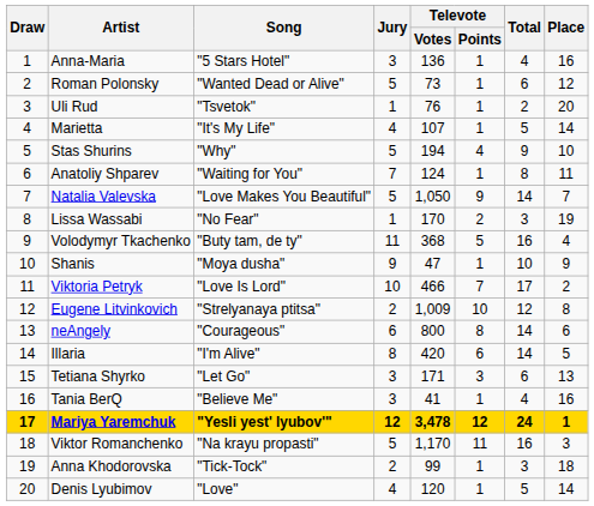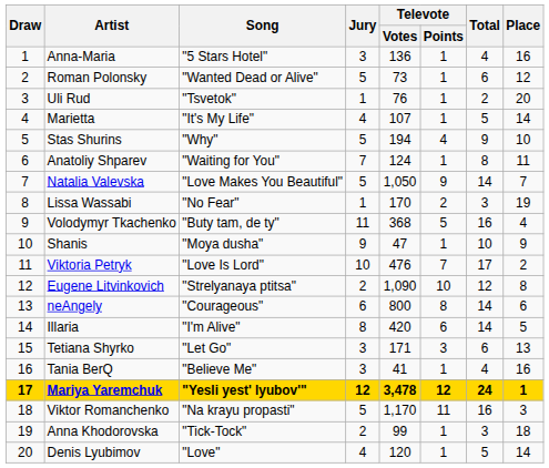 <table class="sortable wikitable" style="margin: 1em auto 1em auto; text-align:center">
 <tr>
 <th rowspan="2">Draw</th>
 <th rowspan="2">Artist</th>
 <th rowspan="2">Song</th>
 <th rowspan="2">Jury</th>
 <th colspan="2">Televote</th>
 <th rowspan="2">Total</th>
 <th rowspan="2">Place</th>
 </tr>
 <tr>
 <th>Votes</th>
 <th>Points</th>
 </tr>
 <tr>
 <td>1</td>
 <td style="text-align:left;">Anna-Maria</td>
 <td style="text-align:left;">"5 Stars Hotel"</td>
 <td>3</td>
 <td>136</td>
 <td>1</td>
 <td>4</td>
 <td>16</td>
 </tr>
 <tr>
 <td>2</td>
 <td style="text-align:left;">Roman Polonsky</td>
 <td style="text-align:left;">"Wanted Dead or Alive"</td>
 <td>5</td>
 <td>73</td>
 <td>1</td>
 <td>6</td>
 <td>12</td>
 </tr>
 <tr>
 <td>3</td>
 <td style="text-align:left;">Uli Rud</td>
 <td style="text-align:left;">"Tsvetok"</td>
 <td>1</td>
 <td>76</td>
 <td>1</td>
 <td>2</td>
 <td>20</td>
 </tr>
 <tr>
 <td>4</td>
 <td style="text-align:left;">Marietta</td>
 <td style="text-align:left;">"It's My Life"</td>
 <td>4</td>
 <td>107</td>
 <td>1</td>
 <td>5</td>
 <td>14</td>
 </tr>
 <tr>
 <td>5</td>
 <td style="text-align:left;">Stas Shurins</td>
 <td style="text-align:left;">"Why"</td>
 <td>5</td>
 <td>194</td>
 <td>4</td>
 <td>9</td>
 <td>10</td>
 </tr>
 <tr>
 <td>6</td>
 <td style="text-align:left;">Anatoliy Shparev</td>
 <td style="text-align:left;">"Waiting for You"</td>
 <td>7</td>
 <td>124</td>
 <td>1</td>
 <td>8</td>
 <td>11</td>
 </tr>
 <tr>
 <td>7</td>
 <td style="text-align:left;"><a href='#'>Natalia Valevska</a></td>
 <td style="text-align:left;">"Love Makes You Beautiful"</td>
 <td>5</td>
 <td>1,050</td>
 <td>9</td>
 <td>14</td>
 <td>7</td>
 </tr>
 <tr>
 <td>8</td>
 <td style="text-align:left;">Lissa Wassabi</td>
 <td style="text-align:left;">"No Fear"</td>
 <td>1</td>
 <td>170</td>
 <td>2</td>
 <td>3</td>
 <td>19</td>
 </tr>
 <tr>
 <td>9</td>
 <td style="text-align:left;">Volodymyr Tkachenko</td>
 <td style="text-align:left;">"Buty tam, de ty"</td>
 <td>11</td>
 <td>368</td>
 <td>5</td>
 <td>16</td>
 <td>4</td>
 </tr>
 <tr>
 <td>10</td>
 <td style="text-align:left;">Shanis</td>
 <td style="text-align:left;">"Moya dusha"</td>
 <td>9</td>
 <td>47</td>
 <td>1</td>
 <td>10</td>
 <td>9</td>
 </tr>
 <tr>
 <td>11</td>
 <td style="text-align:left;"><a href='#'>Viktoria Petryk</a></td>
 <td style="text-align:left;">"Love Is Lord"</td>
 <td>10</td>
-<td>466</td>
+<td>476</td>
 <td>7</td>
 <td>17</td>
 <td>2</td>
 </tr>
 <tr>
 <td>12</td>
 <td style="text-align:left;"><a href='#'>Eugene Litvinkovich</a></td>
 <td style="text-align:left;">"Strelyanaya ptitsa"</td>
 <td>2</td>
-<td>1,009</td>
+<td>1,090</td>
 <td>10</td>
 <td>12</td>
 <td>8</td>
 </tr>
 <tr>
 <td>13</td>
 <td style="text-align:left;"><a href='#'>neAngely</a></td>
 <td style="text-align:left;">"Courageous"</td>
 <td>6</td>
 <td>800</td>
 <td>8</td>
 <td>14</td>
 <td>6</td>
 </tr>
 <tr>
 <td>14</td>
 <td style="text-align:left;">Illaria</td>
 <td style="text-align:left;">"I'm Alive"</td>
 <td>8</td>
 <td>420</td>
 <td>6</td>
 <td>14</td>
 <td>5</td>
 </tr>
 <tr>
 <td>15</td>
 <td style="text-align:left;">Tetiana Shyrko</td>
 <td style="text-align:left;">"Let Go"</td>
 <td>3</td>
 <td>171</td>
 <td>3</td>
 <td>6</td>
 <td>13</td>
 </tr>
 <tr>
 <td>16</td>
 <td style="text-align:left;">Tania BerQ</td>
 <td style="text-align:left;">"Believe Me"</td>
 <td>3</td>
 <td>41</td>
 <td>1</td>
 <td>4</td>
 <td>16</td>
 </tr>
 <tr style="font-weight:bold; background:gold;">
 <td>17</td>
 <td style="text-align:left;"><a href='#'>Mariya Yaremchuk</a></td>
 <td style="text-align:left;">"Yesli yest' lyubov'"</td>
 <td>12</td>
 <td>3,478</td>
 <td>12</td>
 <td>24</td>
 <td>1</td>
 </tr>
 <tr>
 <td>18</td>
 <td style="text-align:left;">Viktor Romanchenko</td>
 <td style="text-align:left;">"Na krayu propasti"</td>
 <td>5</td>
 <td>1,170</td>
 <td>11</td>
 <td>16</td>
 <td>3</td>
 </tr>
 <tr>
 <td>19</td>
 <td style="text-align:left;">Anna Khodorovska</td>
 <td style="text-align:left;">"Tick-Tock"</td>
 <td>2</td>
 <td>99</td>
 <td>1</td>
 <td>3</td>
 <td>18</td>
 </tr>
 <tr>
 <td>20</td>
 <td style="text-align:left;">Denis Lyubimov</td>
 <td style="text-align:left;">"Love"</td>
 <td>4</td>
 <td>120</td>
 <td>1</td>
 <td>5</td>
 <td>14</td>
 </tr>
 </table>
